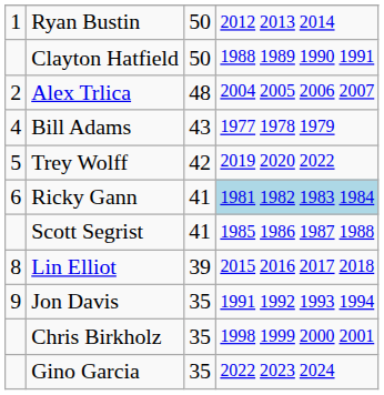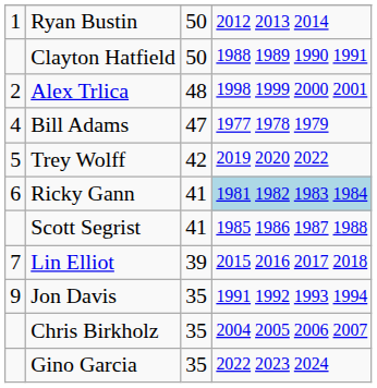 <table class="wikitable">
 <tr>
 </tr>
 <tr>
 <td>1</td>
 <td>Ryan Bustin</td>
 <td>50</td>
 <td style="font-size:80%;"><a href='#'>2012</a> <a href='#'>2013</a> <a href='#'>2014</a></td>
 </tr>
 <tr>
 <td></td>
 <td>Clayton Hatfield</td>
 <td>50</td>
 <td style="font-size:80%;"><a href='#'>1988</a> <a href='#'>1989</a> <a href='#'>1990</a> <a href='#'>1991</a></td>
 </tr>
 <tr>
 <td>2</td>
 <td><a href='#'>Alex Trlica</a></td>
 <td>48</td>
-<td style="font-size:80%;"><a href='#'>2004</a> <a href='#'>2005</a> <a href='#'>2006</a> <a href='#'>2007</a></td>
+<td style="font-size:80%;"><a href='#'>1998</a> <a href='#'>1999</a> <a href='#'>2000</a> <a href='#'>2001</a></td>
 </tr>
 <tr>
 <td>4</td>
 <td>Bill Adams</td>
-<td>43</td>
+<td>47</td>
 <td style="font-size:80%;"><a href='#'>1977</a> <a href='#'>1978</a> <a href='#'>1979</a></td>
 </tr>
 <tr>
 <td>5</td>
 <td>Trey Wolff</td>
 <td>42</td>
 <td style="font-size:80%;"><a href='#'>2019</a> <a href='#'>2020</a> <a href='#'>2022</a></td>
 </tr>
 <tr>
 <td>6</td>
 <td>Ricky Gann</td>
 <td>41</td>
 <td style="background: lightblue; font-size:80%;"><a href='#'>1981</a> <a href='#'>1982</a> <a href='#'>1983</a> <a href='#'>1984</a></td>
 </tr>
 <tr>
 <td></td>
 <td>Scott Segrist</td>
 <td>41</td>
 <td style="font-size:80%;"><a href='#'>1985</a> <a href='#'>1986</a> <a href='#'>1987</a> <a href='#'>1988</a></td>
 </tr>
 <tr>
-<td>8</td>
+<td>7</td>
 <td><a href='#'>Lin Elliot</a></td>
 <td>39</td>
 <td style="font-size:80%;"><a href='#'>2015</a> <a href='#'>2016</a> <a href='#'>2017</a> <a href='#'>2018</a></td>
 </tr>
 <tr>
 <td>9</td>
 <td>Jon Davis</td>
 <td>35</td>
 <td style="font-size:80%;"><a href='#'>1991</a> <a href='#'>1992</a> <a href='#'>1993</a> <a href='#'>1994</a></td>
 </tr>
 <tr>
 <td></td>
 <td>Chris Birkholz</td>
 <td>35</td>
-<td style="font-size:80%;"><a href='#'>1998</a> <a href='#'>1999</a> <a href='#'>2000</a> <a href='#'>2001</a></td>
+<td style="font-size:80%;"><a href='#'>2004</a> <a href='#'>2005</a> <a href='#'>2006</a> <a href='#'>2007</a></td>
 </tr>
 <tr>
 <td></td>
 <td>Gino Garcia</td>
 <td>35</td>
 <td style="font-size:80%;"><a href='#'>2022</a> <a href='#'>2023</a> <a href='#'>2024</a></td>
 </tr>
 </table>
